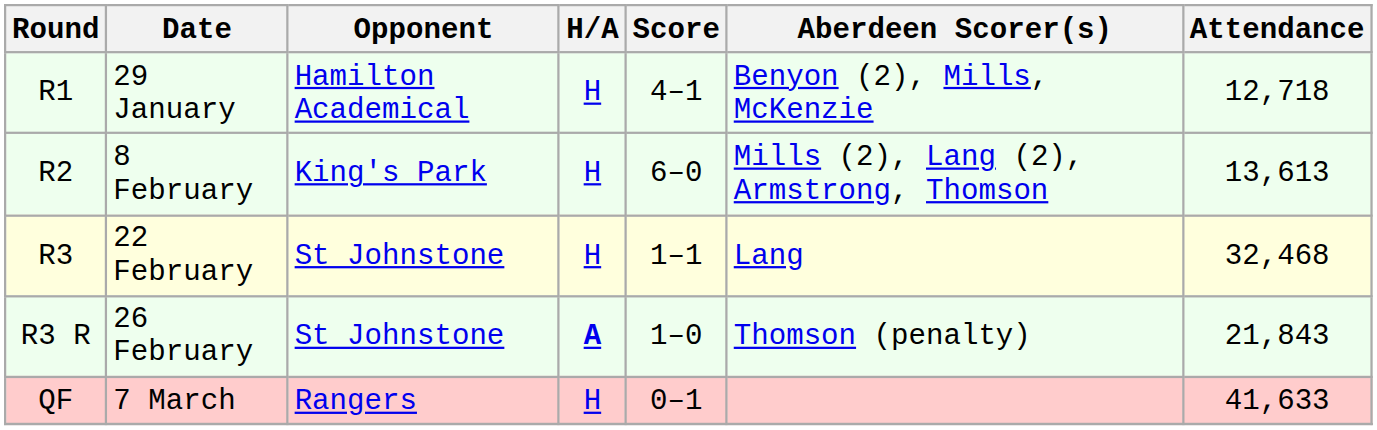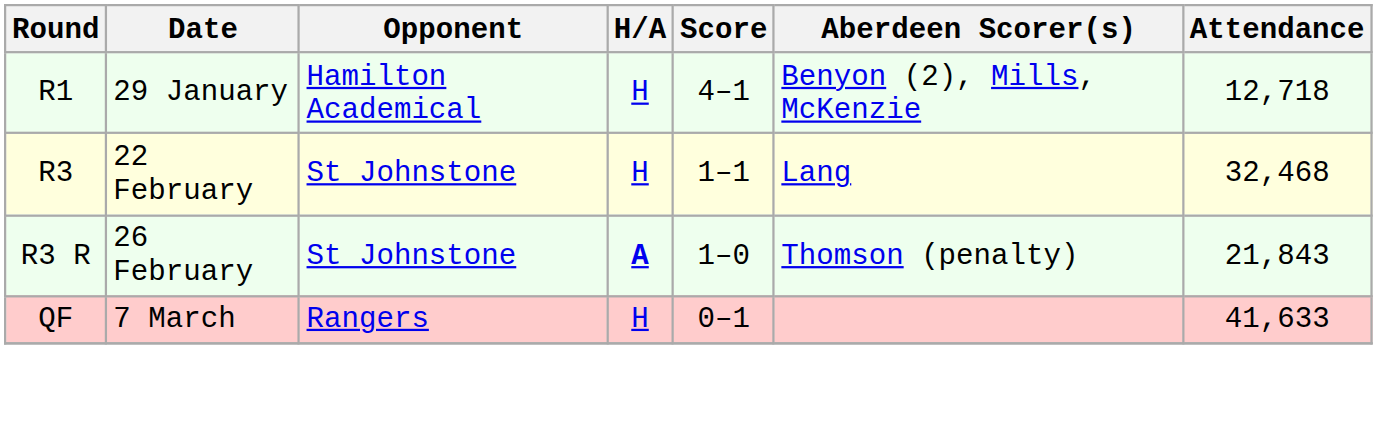 <table class="wikitable" style="text-align:center">
 <tr>
 <th>Round</th>
 <th>Date</th>
 <th>Opponent</th>
 <th>H/A</th>
 <th>Score</th>
 <th>Aberdeen Scorer(s)</th>
 <th>Attendance</th>
 </tr>
 <tr bgcolor=#EEFFEE>
 <td>R1</td>
 <td align=left>29 January</td>
 <td align=left><a href='#'>Hamilton Academical</a></td>
 <td><a href='#'>H</a></td>
 <td>4–1</td>
 <td align=left><a href='#'>Benyon</a> (2), <a href='#'>Mills</a>, <a href='#'>McKenzie</a></td>
 <td>12,718</td>
-</tr>
-<tr bgcolor=#EEFFEE>
-<td>R2</td>
-<td align=left>8 February</td>
-<td align=left><a href='#'>King's Park</a></td>
-<td><a href='#'>H</a></td>
-<td>6–0</td>
-<td align=left><a href='#'>Mills</a> (2), <a href='#'>Lang</a> (2), <a href='#'>Armstrong</a>, <a href='#'>Thomson</a></td>
-<td>13,613</td>
 </tr>
 <tr bgcolor=#FFFFDD>
 <td>R3</td>
 <td align=left>22 February</td>
 <td align=left><a href='#'>St Johnstone</a></td>
 <td><a href='#'>H</a></td>
 <td>1–1</td>
 <td align=left><a href='#'>Lang</a></td>
 <td>32,468</td>
 </tr>
 <tr bgcolor=#EEFFEE>
 <td>R3 R</td>
 <td align=left>26 February</td>
 <td align=left><a href='#'>St Johnstone</a></td>
 <td><strong><a href='#'>A</a></strong></td>
 <td>1–0</td>
 <td align=left><a href='#'>Thomson</a> (penalty)</td>
 <td>21,843</td>
 </tr>
 <tr bgcolor=#FFCCCC>
 <td>QF</td>
 <td align=left>7 March</td>
 <td align=left><a href='#'>Rangers</a></td>
 <td><a href='#'>H</a></td>
 <td>0–1</td>
 <td align=left></td>
 <td>41,633</td>
 </tr>
 <tr>
 </tr>
 </table>
